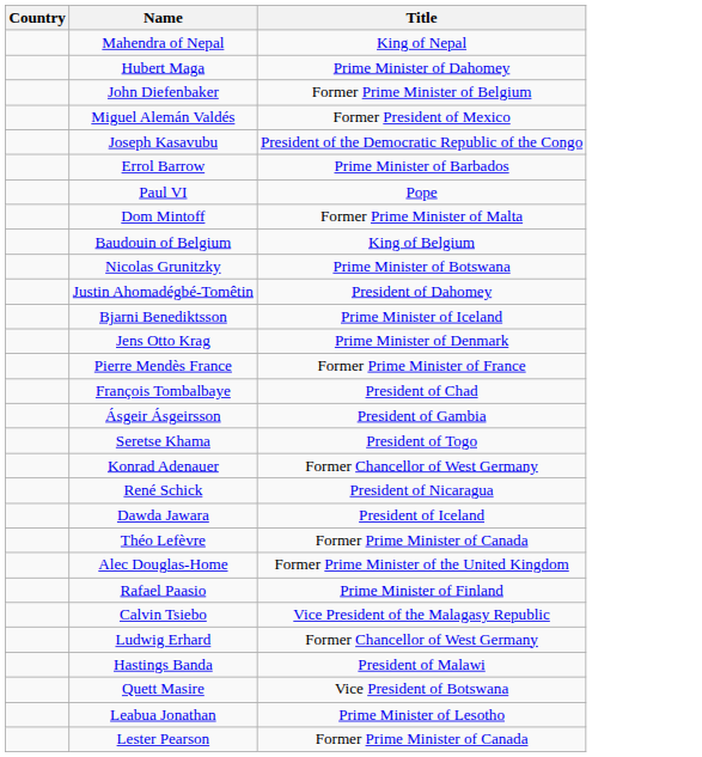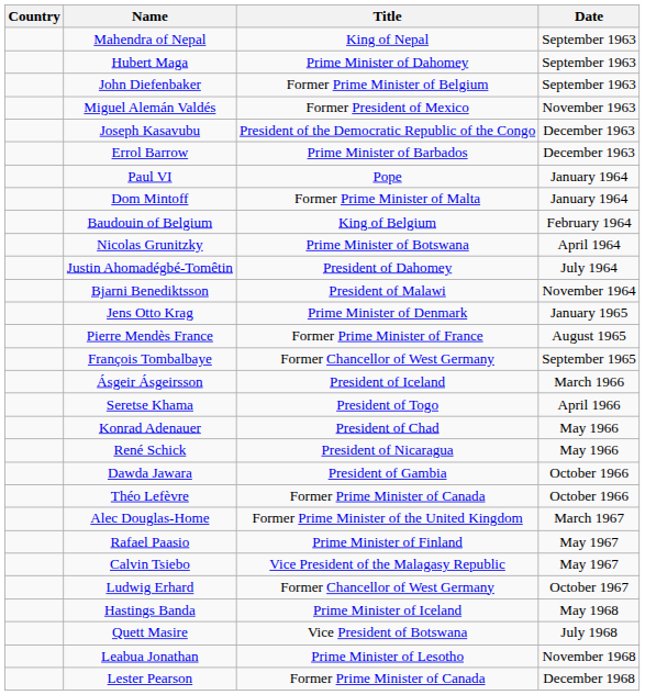 <table class="wikitable" style="text-align:center;">
 <tr>
 <th>Country</th>
 <th>Name</th>
 <th>Title</th>
+<th>Date</th>
 </tr>
 <tr>
 <td></td>
 <td><a href='#'>Mahendra of Nepal</a></td>
 <td><a href='#'>King of Nepal</a></td>
+<td>September 1963</td>
 </tr>
 <tr>
 <td></td>
 <td><a href='#'>Hubert Maga</a></td>
 <td><a href='#'>Prime Minister of Dahomey</a></td>
+<td>September 1963</td>
 </tr>
 <tr>
 <td></td>
 <td><a href='#'>John Diefenbaker</a></td>
 <td>Former <a href='#'>Prime Minister of Belgium</a></td>
+<td>September 1963</td>
 </tr>
 <tr>
 <td></td>
 <td><a href='#'>Miguel Alemán Valdés</a></td>
 <td>Former <a href='#'>President of Mexico</a></td>
+<td>November 1963</td>
 </tr>
 <tr>
 <td></td>
 <td><a href='#'>Joseph Kasavubu</a></td>
 <td><a href='#'>President of the Democratic Republic of the Congo</a></td>
+<td>December 1963</td>
 </tr>
 <tr>
 <td></td>
 <td><a href='#'>Errol Barrow</a></td>
 <td><a href='#'>Prime Minister of Barbados</a></td>
+<td>December 1963</td>
 </tr>
 <tr>
 <td></td>
 <td><a href='#'>Paul VI</a></td>
 <td><a href='#'>Pope</a></td>
+<td>January 1964</td>
 </tr>
 <tr>
 <td></td>
 <td><a href='#'>Dom Mintoff</a></td>
 <td>Former <a href='#'>Prime Minister of Malta</a></td>
+<td>January 1964</td>
 </tr>
 <tr>
 <td></td>
 <td><a href='#'>Baudouin of Belgium</a></td>
 <td><a href='#'>King of Belgium</a></td>
+<td>February 1964</td>
 </tr>
 <tr>
 <td></td>
 <td><a href='#'>Nicolas Grunitzky</a></td>
 <td><a href='#'>Prime Minister of Botswana</a></td>
+<td>April 1964</td>
 </tr>
 <tr>
 <td></td>
 <td><a href='#'>Justin Ahomadégbé-Tomêtin</a></td>
 <td><a href='#'>President of Dahomey</a></td>
+<td>July 1964</td>
 </tr>
 <tr>
 <td></td>
 <td><a href='#'>Bjarni Benediktsson</a></td>
-<td><a href='#'>Prime Minister of Iceland</a></td>
+<td><a href='#'>President of Malawi</a></td>
+<td>November 1964</td>
 </tr>
 <tr>
 <td></td>
 <td><a href='#'>Jens Otto Krag</a></td>
 <td><a href='#'>Prime Minister of Denmark</a></td>
+<td>January 1965</td>
 </tr>
 <tr>
 <td></td>
 <td><a href='#'>Pierre Mendès France</a></td>
 <td>Former <a href='#'>Prime Minister of France</a></td>
+<td>August 1965</td>
 </tr>
 <tr>
 <td></td>
 <td><a href='#'>François Tombalbaye</a></td>
-<td><a href='#'>President of Chad</a></td>
+<td>Former <a href='#'>Chancellor of West Germany</a></td>
+<td>September 1965</td>
 </tr>
 <tr>
 <td></td>
 <td><a href='#'>Ásgeir Ásgeirsson</a></td>
-<td><a href='#'>President of Gambia</a></td>
+<td><a href='#'>President of Iceland</a></td>
+<td>March 1966</td>
 </tr>
 <tr>
 <td></td>
 <td><a href='#'>Seretse Khama</a></td>
 <td><a href='#'>President of Togo</a></td>
+<td>April 1966</td>
 </tr>
 <tr>
 <td></td>
 <td><a href='#'>Konrad Adenauer</a></td>
-<td>Former <a href='#'>Chancellor of West Germany</a></td>
+<td><a href='#'>President of Chad</a></td>
+<td>May 1966</td>
 </tr>
 <tr>
 <td></td>
 <td><a href='#'>René Schick</a></td>
 <td><a href='#'>President of Nicaragua</a></td>
+<td>May 1966</td>
 </tr>
 <tr>
 <td></td>
 <td><a href='#'>Dawda Jawara</a></td>
-<td><a href='#'>President of Iceland</a></td>
+<td><a href='#'>President of Gambia</a></td>
+<td>October 1966</td>
 </tr>
 <tr>
 <td></td>
 <td><a href='#'>Théo Lefèvre</a></td>
 <td>Former <a href='#'>Prime Minister of Canada</a></td>
+<td>October 1966</td>
 </tr>
 <tr>
 <td></td>
 <td><a href='#'>Alec Douglas-Home</a></td>
 <td>Former <a href='#'>Prime Minister of the United Kingdom</a></td>
+<td>March 1967</td>
 </tr>
 <tr>
 <td></td>
 <td><a href='#'>Rafael Paasio</a></td>
 <td><a href='#'>Prime Minister of Finland</a></td>
+<td>May 1967</td>
 </tr>
 <tr>
 <td></td>
 <td><a href='#'>Calvin Tsiebo</a></td>
 <td><a href='#'>Vice President of the Malagasy Republic</a></td>
+<td>May 1967</td>
 </tr>
 <tr>
 <td></td>
 <td><a href='#'>Ludwig Erhard</a></td>
 <td>Former <a href='#'>Chancellor of West Germany</a></td>
+<td>October 1967</td>
 </tr>
 <tr>
 <td></td>
 <td><a href='#'>Hastings Banda</a></td>
-<td><a href='#'>President of Malawi</a></td>
+<td><a href='#'>Prime Minister of Iceland</a></td>
+<td>May 1968</td>
 </tr>
 <tr>
 <td></td>
 <td><a href='#'>Quett Masire</a></td>
 <td>Vice <a href='#'>President of Botswana</a></td>
+<td>July 1968</td>
 </tr>
 <tr>
 <td></td>
 <td><a href='#'>Leabua Jonathan</a></td>
 <td><a href='#'>Prime Minister of Lesotho</a></td>
+<td>November 1968</td>
 </tr>
 <tr>
 <td></td>
 <td><a href='#'>Lester Pearson</a></td>
 <td>Former <a href='#'>Prime Minister of Canada</a></td>
+<td>December 1968</td>
 </tr>
 </table>
